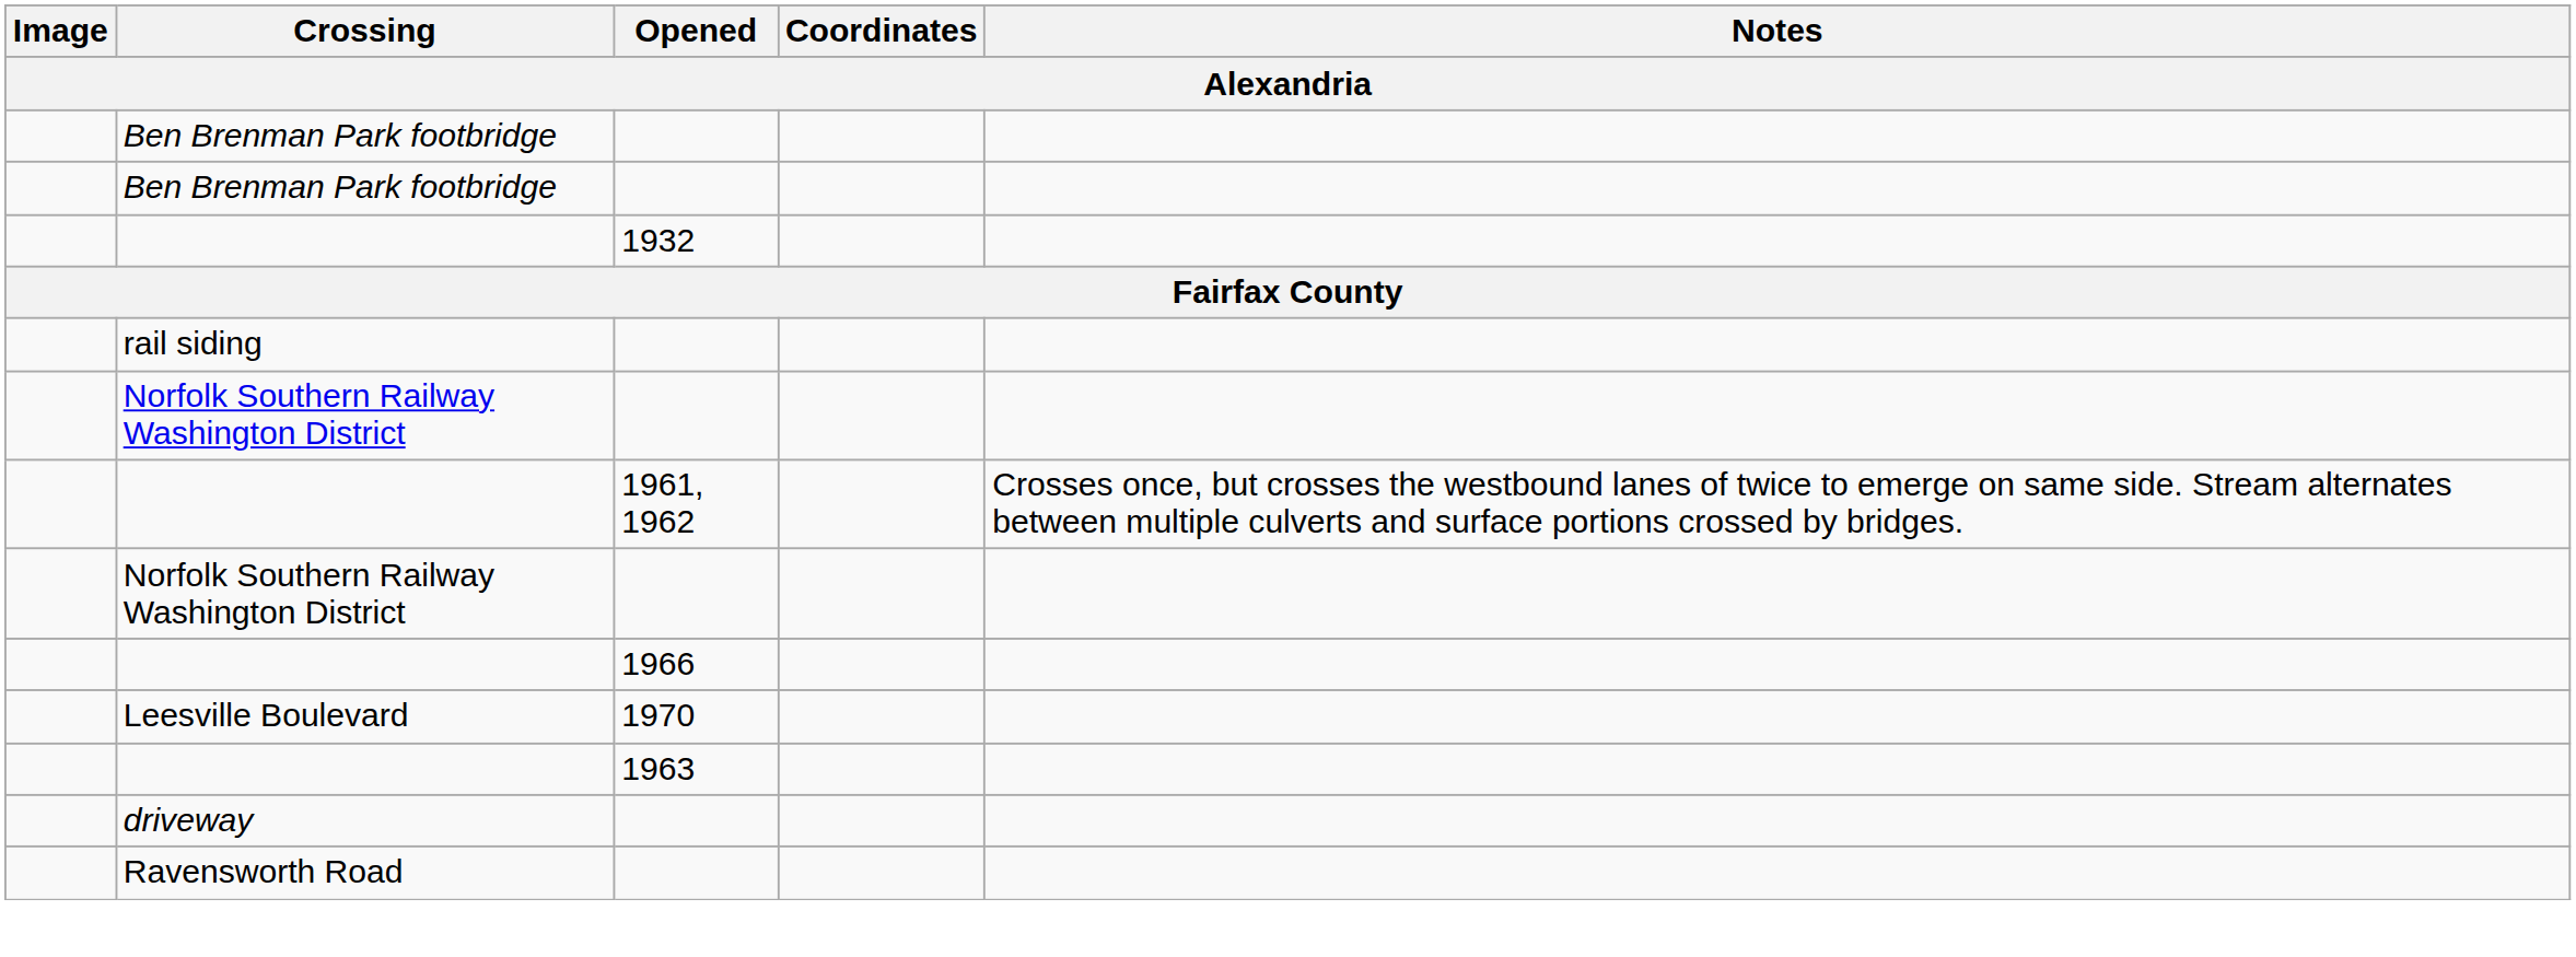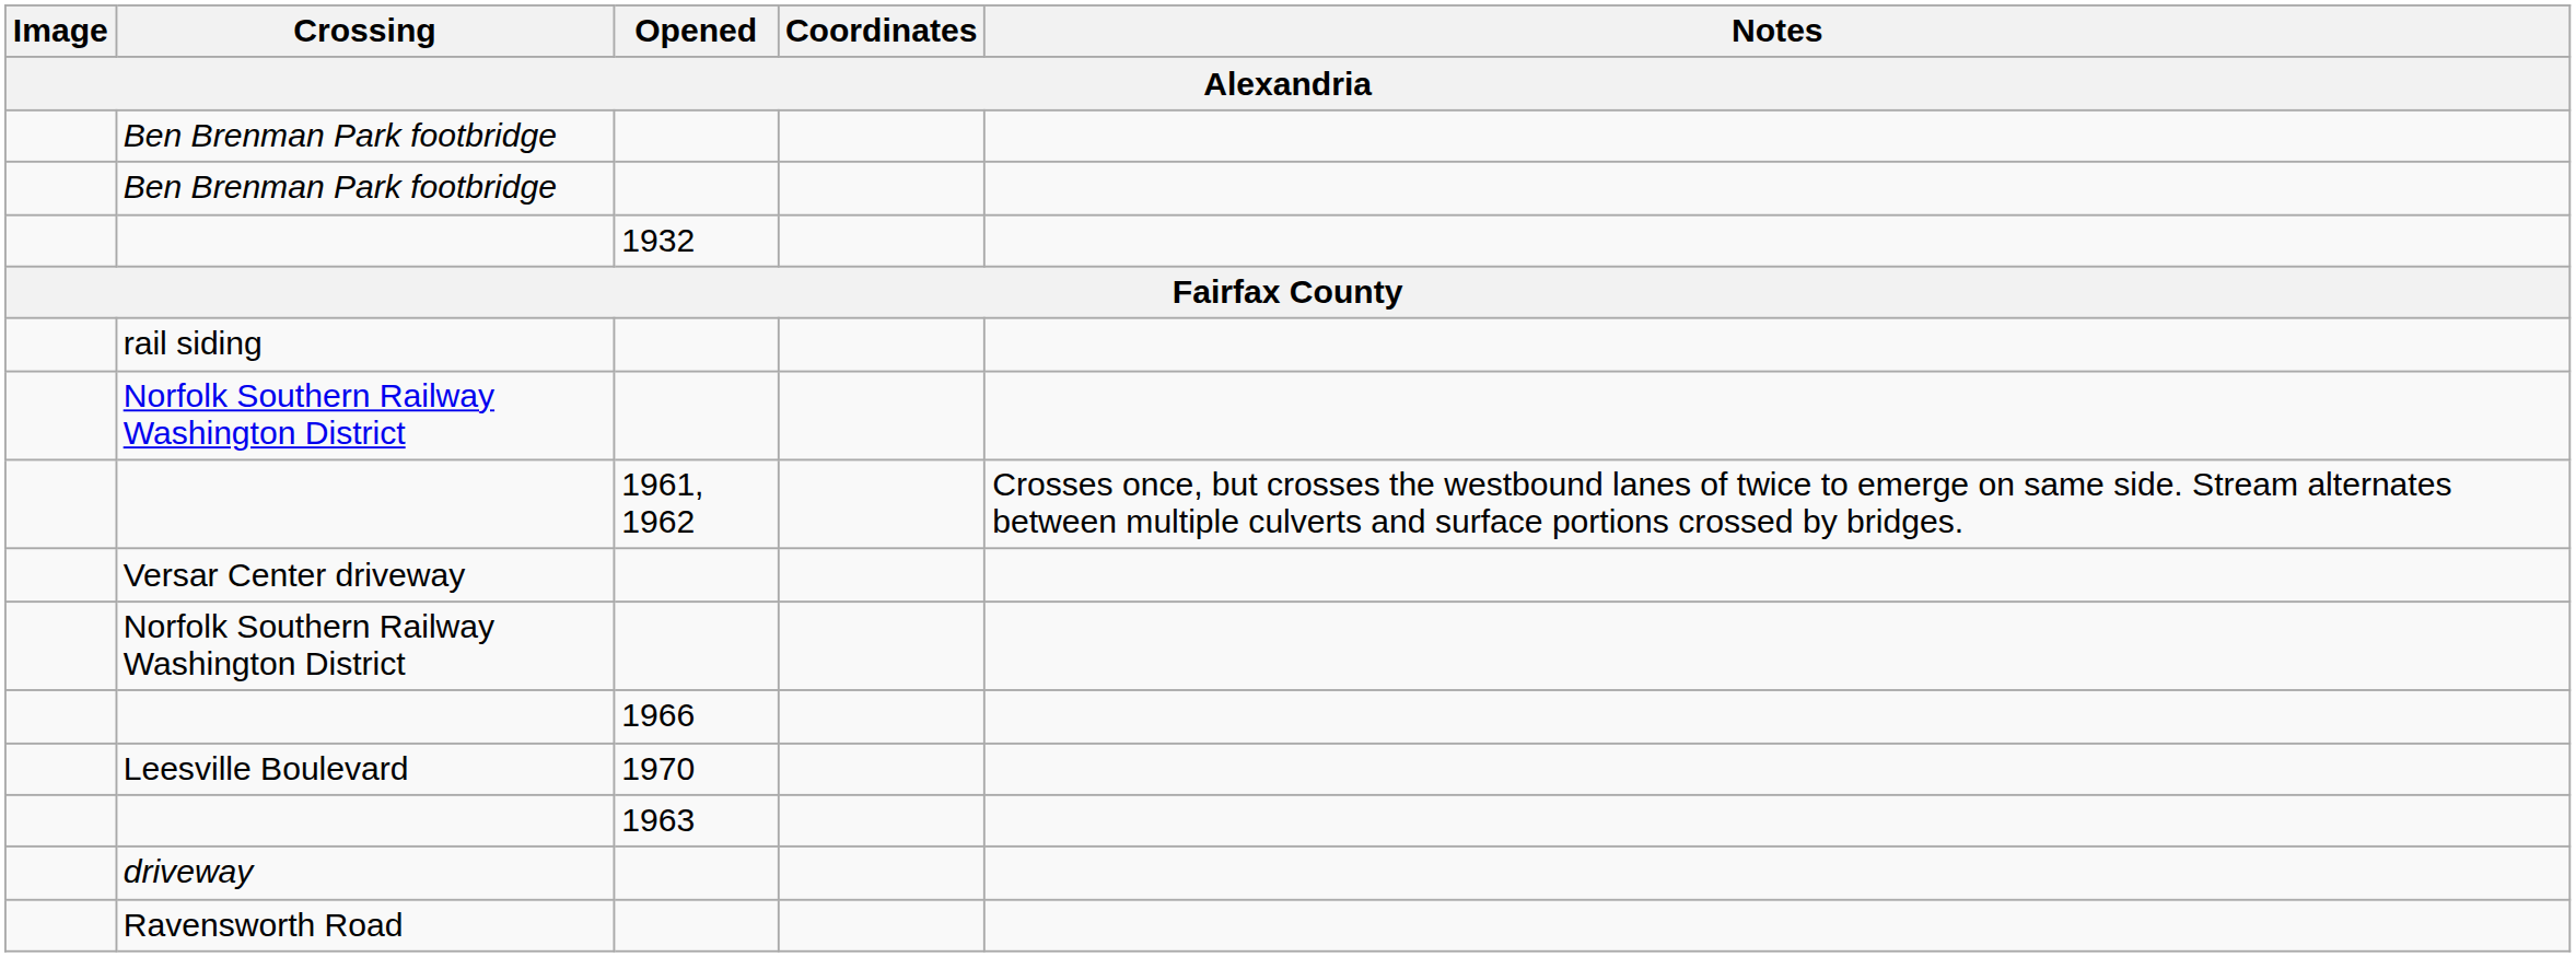 <table class="wikitable">
 <tr>
 <th>Image</th>
 <th>Crossing</th>
 <th>Opened</th>
 <th>Coordinates</th>
 <th>Notes</th>
 </tr>
 <tr>
 <th colspan="5">Alexandria</th>
 </tr>
 <tr>
 <td></td>
 <td><em>Ben Brenman Park footbridge</em></td>
 <td></td>
 <td></td>
 <td></td>
 </tr>
 <tr>
 <td></td>
 <td><em>Ben Brenman Park footbridge</em></td>
 <td></td>
 <td></td>
 <td></td>
 </tr>
 <tr>
 <td></td>
 <td></td>
 <td>1932</td>
 <td></td>
 <td></td>
 </tr>
 <tr>
 <th colspan="5">Fairfax County</th>
 </tr>
 <tr>
 <td></td>
 <td>rail siding</td>
 <td></td>
 <td></td>
 <td></td>
 </tr>
 <tr>
 <td></td>
 <td><a href='#'>Norfolk Southern Railway</a> <a href='#'>Washington District</a></td>
 <td></td>
 <td></td>
 <td></td>
 </tr>
 <tr>
 <td></td>
 <td></td>
 <td>1961, 1962</td>
 <td></td>
 <td>Crosses  once, but crosses the westbound lanes of  twice to emerge on same side.  Stream alternates between multiple culverts and surface portions crossed by bridges.</td>
 </tr>
 <tr>
 <td></td>
+<td>Versar Center driveway</td>
+<td></td>
+<td></td>
+<td></td>
+</tr>
+<tr>
+<td></td>
 <td>Norfolk Southern Railway Washington District</td>
 <td></td>
 <td></td>
 <td></td>
 </tr>
 <tr>
 <td></td>
 <td></td>
 <td>1966</td>
 <td></td>
 <td></td>
 </tr>
 <tr>
 <td></td>
 <td>Leesville Boulevard</td>
 <td>1970</td>
 <td></td>
 <td></td>
 </tr>
 <tr>
 <td></td>
 <td></td>
 <td>1963</td>
 <td></td>
 <td></td>
 </tr>
 <tr>
 <td></td>
 <td><em>driveway</em></td>
 <td></td>
 <td></td>
 <td></td>
 </tr>
 <tr>
 <td></td>
 <td>Ravensworth Road</td>
 <td></td>
 <td></td>
 <td></td>
 </tr>
 </table>
